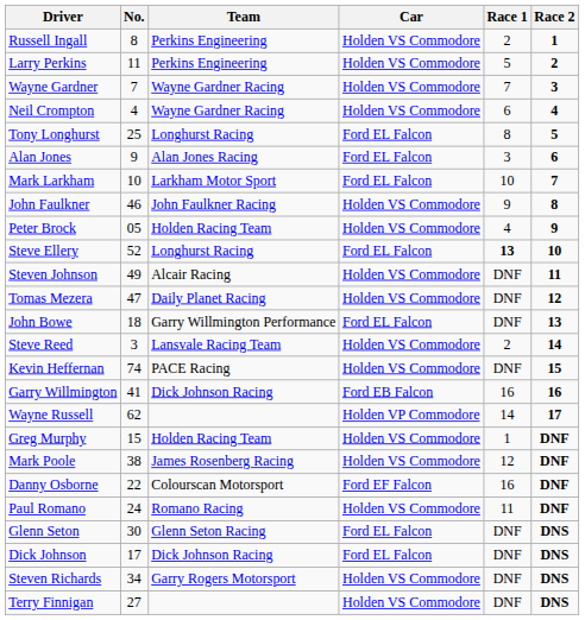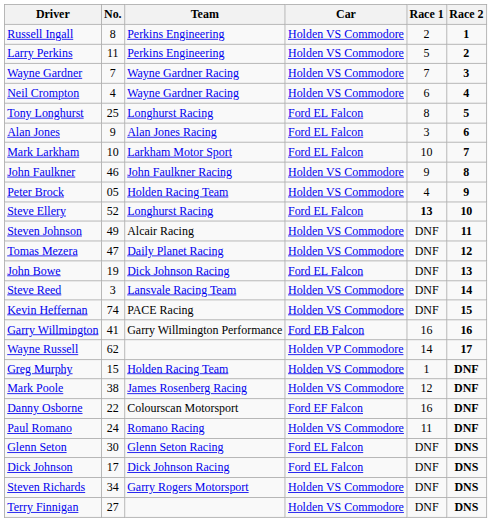 <table class="wikitable" style="font-size: 90%">
 <tr>
 <th>Driver</th>
 <th>No.</th>
 <th>Team</th>
 <th>Car</th>
 <th>Race 1</th>
 <th>Race 2</th>
 </tr>
 <tr>
 <td> <a href='#'>Russell Ingall</a></td>
 <td align="center">8</td>
 <td><a href='#'>Perkins Engineering</a></td>
 <td><a href='#'>Holden VS Commodore</a></td>
 <td align="center">2</td>
 <td align="center"><strong>1</strong></td>
 </tr>
 <tr>
 <td> <a href='#'>Larry Perkins</a></td>
 <td align="center">11</td>
 <td><a href='#'>Perkins Engineering</a></td>
 <td><a href='#'>Holden VS Commodore</a></td>
 <td align="center">5</td>
 <td align="center"><strong>2</strong></td>
 </tr>
 <tr>
 <td> <a href='#'>Wayne Gardner</a></td>
 <td align="center">7</td>
 <td><a href='#'>Wayne Gardner Racing</a></td>
 <td><a href='#'>Holden VS Commodore</a></td>
 <td align="center">7</td>
 <td align="center"><strong>3</strong></td>
 </tr>
 <tr>
 <td> <a href='#'>Neil Crompton</a></td>
 <td align="center">4</td>
 <td><a href='#'>Wayne Gardner Racing</a></td>
 <td><a href='#'>Holden VS Commodore</a></td>
 <td align="center">6</td>
 <td align="center"><strong>4</strong></td>
 </tr>
 <tr>
 <td> <a href='#'>Tony Longhurst</a></td>
 <td align="center">25</td>
 <td><a href='#'>Longhurst Racing</a></td>
 <td><a href='#'>Ford EL Falcon</a></td>
 <td align="center">8</td>
 <td align="center"><strong>5</strong></td>
 </tr>
 <tr>
 <td> <a href='#'>Alan Jones</a></td>
 <td align="center">9</td>
 <td><a href='#'>Alan Jones Racing</a></td>
 <td><a href='#'>Ford EL Falcon</a></td>
 <td align="center">3</td>
 <td align="center"><strong>6</strong></td>
 </tr>
 <tr>
 <td> <a href='#'>Mark Larkham</a></td>
 <td align="center">10</td>
 <td><a href='#'>Larkham Motor Sport</a></td>
 <td><a href='#'>Ford EL Falcon</a></td>
 <td align="center">10</td>
 <td align="center"><strong>7</strong></td>
 </tr>
 <tr>
 <td> <a href='#'>John Faulkner</a></td>
 <td align="center">46</td>
 <td><a href='#'>John Faulkner Racing</a></td>
 <td><a href='#'>Holden VS Commodore</a></td>
 <td align="center">9</td>
 <td align="center"><strong>8</strong></td>
 </tr>
 <tr>
 <td> <a href='#'>Peter Brock</a></td>
 <td align="center">05</td>
 <td><a href='#'>Holden Racing Team</a></td>
 <td><a href='#'>Holden VS Commodore</a></td>
 <td align="center">4</td>
 <td align="center"><strong>9</strong></td>
 </tr>
 <tr>
 <td> <a href='#'>Steve Ellery</a></td>
 <td align="center">52</td>
 <td><a href='#'>Longhurst Racing</a></td>
 <td><a href='#'>Ford EL Falcon</a></td>
 <td align="center"><strong>13</strong></td>
 <td align="center"><strong>10</strong></td>
 </tr>
 <tr>
 <td> <a href='#'>Steven Johnson</a></td>
 <td align="center">49</td>
 <td>Alcair Racing</td>
 <td><a href='#'>Holden VS Commodore</a></td>
 <td align="center">DNF</td>
 <td align="center"><strong>11</strong></td>
 </tr>
 <tr>
 <td> <a href='#'>Tomas Mezera</a></td>
 <td align="center">47</td>
 <td><a href='#'>Daily Planet Racing</a></td>
 <td><a href='#'>Holden VS Commodore</a></td>
 <td align="center">DNF</td>
 <td align="center"><strong>12</strong></td>
 </tr>
 <tr>
 <td> <a href='#'>John Bowe</a></td>
-<td align="center">18</td>
-<td>Garry Willmington Performance</td>
+<td align="center">19</td>
+<td><a href='#'>Dick Johnson Racing</a></td>
 <td><a href='#'>Ford EL Falcon</a></td>
 <td align="center">DNF</td>
 <td align="center"><strong>13</strong></td>
 </tr>
 <tr>
 <td> <a href='#'>Steve Reed</a></td>
 <td align="center">3</td>
 <td><a href='#'>Lansvale Racing Team</a></td>
 <td><a href='#'>Holden VS Commodore</a></td>
-<td align="center">2</td>
+<td align="center">DNF</td>
 <td align="center"><strong>14</strong></td>
 </tr>
 <tr>
 <td> <a href='#'>Kevin Heffernan</a></td>
 <td align="center">74</td>
 <td>PACE Racing</td>
 <td><a href='#'>Holden VS Commodore</a></td>
 <td align="center">DNF</td>
 <td align="center"><strong>15</strong></td>
 </tr>
 <tr>
 <td> <a href='#'>Garry Willmington</a></td>
 <td align="center">41</td>
-<td><a href='#'>Dick Johnson Racing</a></td>
+<td>Garry Willmington Performance</td>
 <td><a href='#'>Ford EB Falcon</a></td>
 <td align="center">16</td>
 <td align="center"><strong>16</strong></td>
 </tr>
 <tr>
 <td> <a href='#'>Wayne Russell</a></td>
 <td align="center">62</td>
 <td></td>
 <td><a href='#'>Holden VP Commodore</a></td>
 <td align="center">14</td>
 <td align="center"><strong>17</strong></td>
 </tr>
 <tr>
 <td> <a href='#'>Greg Murphy</a></td>
 <td align="center">15</td>
 <td><a href='#'>Holden Racing Team</a></td>
 <td><a href='#'>Holden VS Commodore</a></td>
 <td align="center">1</td>
 <td align="center"><strong>DNF</strong></td>
 </tr>
 <tr>
 <td> <a href='#'>Mark Poole</a></td>
 <td align="center">38</td>
 <td><a href='#'>James Rosenberg Racing</a></td>
 <td><a href='#'>Holden VS Commodore</a></td>
 <td align="center">12</td>
 <td align="center"><strong>DNF</strong></td>
 </tr>
 <tr>
 <td> <a href='#'>Danny Osborne</a></td>
 <td align="center">22</td>
 <td>Colourscan Motorsport</td>
 <td><a href='#'>Ford EF Falcon</a></td>
 <td align="center">16</td>
 <td align="center"><strong>DNF</strong></td>
 </tr>
 <tr>
 <td> <a href='#'>Paul Romano</a></td>
 <td align="center">24</td>
 <td><a href='#'>Romano Racing</a></td>
 <td><a href='#'>Holden VS Commodore</a></td>
 <td align="center">11</td>
 <td align="center"><strong>DNF</strong></td>
 </tr>
 <tr>
 <td> <a href='#'>Glenn Seton</a></td>
 <td align="center">30</td>
 <td><a href='#'>Glenn Seton Racing</a></td>
 <td><a href='#'>Ford EL Falcon</a></td>
 <td align="center">DNF</td>
 <td align="center"><strong>DNS</strong></td>
 </tr>
 <tr>
 <td> <a href='#'>Dick Johnson</a></td>
 <td align="center">17</td>
 <td><a href='#'>Dick Johnson Racing</a></td>
 <td><a href='#'>Ford EL Falcon</a></td>
 <td align="center">DNF</td>
 <td align="center"><strong>DNS</strong></td>
 </tr>
 <tr>
 <td> <a href='#'>Steven Richards</a></td>
 <td align="center">34</td>
 <td><a href='#'>Garry Rogers Motorsport</a></td>
 <td><a href='#'>Holden VS Commodore</a></td>
 <td align="center">DNF</td>
 <td align="center"><strong>DNS</strong></td>
 </tr>
 <tr>
 <td> <a href='#'>Terry Finnigan</a></td>
 <td align="center">27</td>
 <td></td>
 <td><a href='#'>Holden VS Commodore</a></td>
 <td align="center">DNF</td>
 <td align="center"><strong>DNS</strong></td>
 </tr>
 </table>
